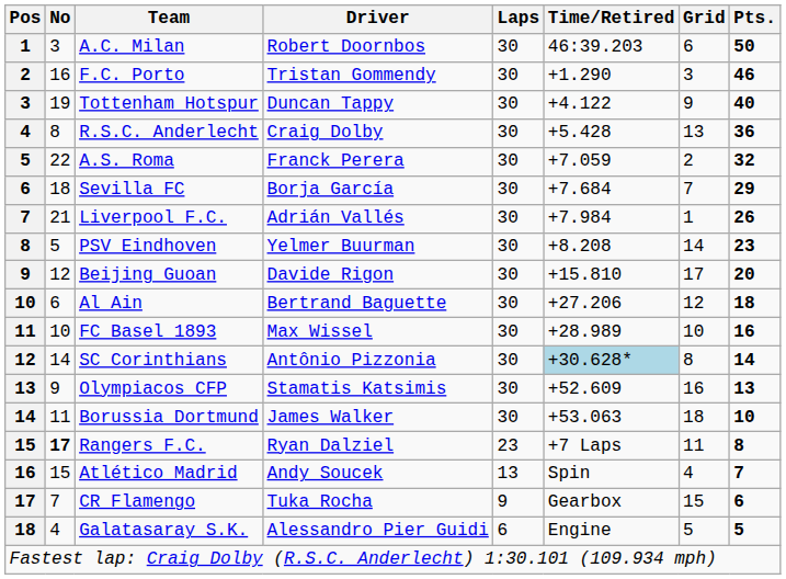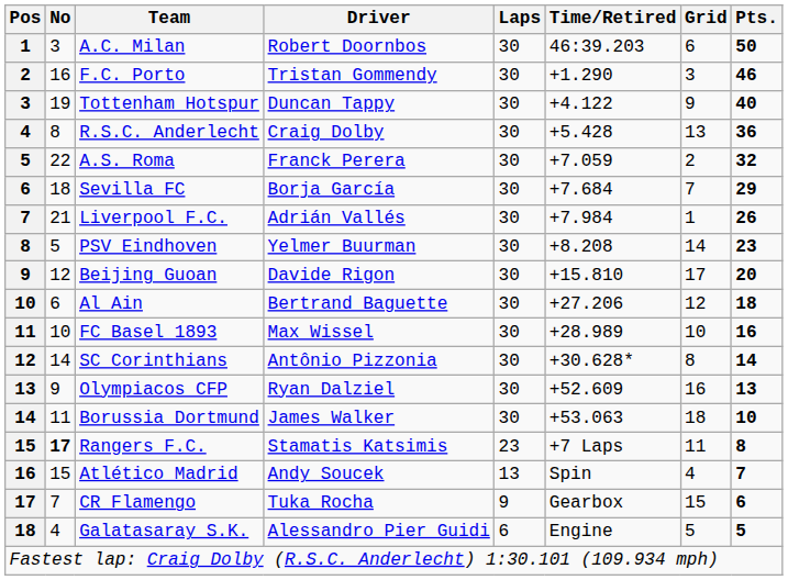 <table class="wikitable" style="font-size: 95%">
 <tr>
 <th>Pos</th>
 <th>No</th>
 <th>Team</th>
 <th>Driver</th>
 <th>Laps</th>
 <th>Time/Retired</th>
 <th>Grid</th>
 <th>Pts.</th>
 </tr>
 <tr>
 <th>1</th>
 <td>3</td>
 <td> <a href='#'>A.C. Milan</a></td>
 <td> <a href='#'>Robert Doornbos</a></td>
 <td>30</td>
 <td>46:39.203</td>
 <td>6</td>
 <td><strong>50</strong></td>
 </tr>
 <tr>
 <th>2</th>
 <td>16</td>
 <td> <a href='#'>F.C. Porto</a></td>
 <td> <a href='#'>Tristan Gommendy</a></td>
 <td>30</td>
 <td>+1.290</td>
 <td>3</td>
 <td><strong>46</strong></td>
 </tr>
 <tr>
 <th>3</th>
 <td>19</td>
 <td> <a href='#'>Tottenham Hotspur</a></td>
 <td> <a href='#'>Duncan Tappy</a></td>
 <td>30</td>
 <td>+4.122</td>
 <td>9</td>
 <td><strong>40</strong></td>
 </tr>
 <tr>
 <th>4</th>
 <td>8</td>
 <td> <a href='#'>R.S.C. Anderlecht</a></td>
 <td> <a href='#'>Craig Dolby</a></td>
 <td>30</td>
 <td>+5.428</td>
 <td>13</td>
 <td><strong>36</strong></td>
 </tr>
 <tr>
 <th>5</th>
 <td>22</td>
 <td> <a href='#'>A.S. Roma</a></td>
 <td> <a href='#'>Franck Perera</a></td>
 <td>30</td>
 <td>+7.059</td>
 <td>2</td>
 <td><strong>32</strong></td>
 </tr>
 <tr>
 <th>6</th>
 <td>18</td>
 <td> <a href='#'>Sevilla FC</a></td>
 <td> <a href='#'>Borja García</a></td>
 <td>30</td>
 <td>+7.684</td>
 <td>7</td>
 <td><strong>29</strong></td>
 </tr>
 <tr>
 <th>7</th>
 <td>21</td>
 <td> <a href='#'>Liverpool F.C.</a></td>
 <td> <a href='#'>Adrián Vallés</a></td>
 <td>30</td>
 <td>+7.984</td>
 <td>1</td>
 <td><strong>26</strong></td>
 </tr>
 <tr>
 <th>8</th>
 <td>5</td>
 <td> <a href='#'>PSV Eindhoven</a></td>
 <td> <a href='#'>Yelmer Buurman</a></td>
 <td>30</td>
 <td>+8.208</td>
 <td>14</td>
 <td><strong>23</strong></td>
 </tr>
 <tr>
 <th>9</th>
 <td>12</td>
 <td> <a href='#'>Beijing Guoan</a></td>
 <td> <a href='#'>Davide Rigon</a></td>
 <td>30</td>
 <td>+15.810</td>
 <td>17</td>
 <td><strong>20</strong></td>
 </tr>
 <tr>
 <th>10</th>
 <td>6</td>
 <td> <a href='#'>Al Ain</a></td>
 <td> <a href='#'>Bertrand Baguette</a></td>
 <td>30</td>
 <td>+27.206</td>
 <td>12</td>
 <td><strong>18</strong></td>
 </tr>
 <tr>
 <th>11</th>
 <td>10</td>
 <td> <a href='#'>FC Basel 1893</a></td>
 <td> <a href='#'>Max Wissel</a></td>
 <td>30</td>
 <td>+28.989</td>
 <td>10</td>
 <td><strong>16</strong></td>
 </tr>
 <tr>
 <th>12</th>
 <td>14</td>
 <td> <a href='#'>SC Corinthians</a></td>
 <td> <a href='#'>Antônio Pizzonia</a></td>
 <td>30</td>
-<td style="background: lightblue;">+30.628*</td>
+<td>+30.628*</td>
 <td>8</td>
 <td><strong>14</strong></td>
 </tr>
 <tr>
 <th>13</th>
 <td>9</td>
 <td> <a href='#'>Olympiacos CFP</a></td>
-<td> <a href='#'>Stamatis Katsimis</a></td>
+<td> <a href='#'>Ryan Dalziel</a></td>
 <td>30</td>
 <td>+52.609</td>
 <td>16</td>
 <td><strong>13</strong></td>
 </tr>
 <tr>
 <th>14</th>
 <td>11</td>
 <td> <a href='#'>Borussia Dortmund</a></td>
 <td> <a href='#'>James Walker</a></td>
 <td>30</td>
 <td>+53.063</td>
 <td>18</td>
 <td><strong>10</strong></td>
 </tr>
 <tr>
 <th>15</th>
 <td><strong>17</strong></td>
 <td> <a href='#'>Rangers F.C.</a></td>
-<td> <a href='#'>Ryan Dalziel</a></td>
+<td> <a href='#'>Stamatis Katsimis</a></td>
 <td>23</td>
 <td>+7 Laps</td>
 <td>11</td>
 <td><strong>8</strong></td>
 </tr>
 <tr>
 <th>16</th>
 <td>15</td>
 <td> <a href='#'>Atlético Madrid</a></td>
 <td> <a href='#'>Andy Soucek</a></td>
 <td>13</td>
 <td>Spin</td>
 <td>4</td>
 <td><strong>7</strong></td>
 </tr>
 <tr>
 <th>17</th>
 <td>7</td>
 <td> <a href='#'>CR Flamengo</a></td>
 <td> <a href='#'>Tuka Rocha</a></td>
 <td>9</td>
 <td>Gearbox</td>
 <td>15</td>
 <td><strong>6</strong></td>
 </tr>
 <tr>
 <th>18</th>
 <td>4</td>
 <td> <a href='#'>Galatasaray S.K.</a></td>
 <td> <a href='#'>Alessandro Pier Guidi</a></td>
 <td>6</td>
 <td>Engine</td>
 <td>5</td>
 <td><strong>5</strong></td>
 </tr>
 <tr>
 <td colspan=8><em>Fastest lap: <a href='#'>Craig Dolby</a> (<a href='#'>R.S.C. Anderlecht</a>) 1:30.101 (109.934 mph)</em></td>
 </tr>
 </table>
